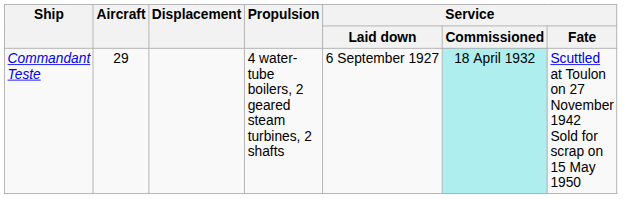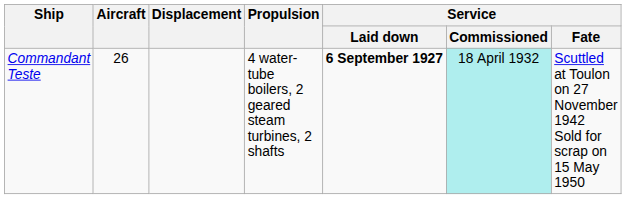 <table class="wikitable" style="width:98%;">
 <tr valign="top"|- valign="top">
 <th style="width:17%; text-align:center;" rowspan="2">Ship</th>
 <th style="width:5%; text-align:center;" rowspan="2">Aircraft</th>
 <th style="width:13%; text-align:center;" rowspan="2">Displacement</th>
 <th style="width:20%; text-align:center;" rowspan="2">Propulsion</th>
 <th style="width:40%; text-align:center;" colspan="3">Service</th>
 </tr>
 <tr valign="top">
 <th style="width:10%; text-align:center;">Laid down</th>
 <th style="width:10%; text-align:center;">Commissioned</th>
 <th style="width:20%; text-align:center;">Fate</th>
 </tr>
 <tr valign="top">
 <td align= left><em><a href='#'>Commandant Teste</a></em></td>
-<td style="text-align:center;">29</td>
+<td style="text-align:center;">26</td>
 <td style="text-align:center;"></td>
 <td align= left>4 water-tube boilers, 2 geared steam turbines, 2 shafts</td>
-<td style="text-align:center;">6 September 1927</td>
+<td style="text-align:center;"><strong>6 September 1927</strong></td>
 <td style="background: paleturquoise; text-align:center;">18 April 1932</td>
 <td align= left><a href='#'>Scuttled</a> at Toulon on 27 November 1942<br>Sold for scrap on 15 May 1950</td>
 </tr>
 </table>
